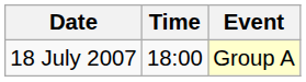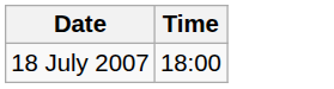 <table class = "wikitable" style="text-align:center;">
 <tr>
 <th>Date</th>
 <th>Time</th>
-<th>Event</th>
 </tr>
 <tr>
 <td>18 July 2007</td>
 <td>18:00</td>
-<td bgcolor=ffffcc>Group A</td>
 </tr>
 </table>
